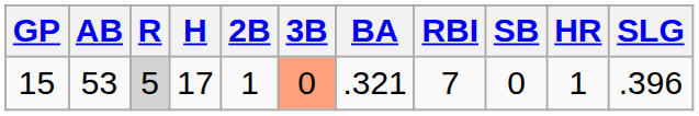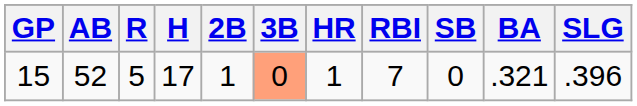 <table class="wikitable">
 <tr>
 <th><a href='#'>GP</a></th>
 <th><a href='#'>AB</a></th>
 <th><a href='#'>R</a></th>
 <th><a href='#'>H</a></th>
 <th><a href='#'>2B</a></th>
 <th><a href='#'>3B</a></th>
-<th><a href='#'>BA</a></th>
+<th><a href='#'>HR</a></th>
 <th><a href='#'>RBI</a></th>
 <th><a href='#'>SB</a></th>
-<th><a href='#'>HR</a></th>
+<th><a href='#'>BA</a></th>
 <th><a href='#'>SLG</a></th>
 </tr>
 <tr align=center>
 <td>15</td>
-<td>53</td>
-<td style="background: lightgrey;">5</td>
+<td>52</td>
+<td>5</td>
 <td>17</td>
 <td>1</td>
 <td style="background: lightsalmon;">0</td>
-<td>.321</td>
+<td>1</td>
 <td>7</td>
 <td>0</td>
-<td>1</td>
+<td>.321</td>
 <td>.396</td>
 </tr>
 </table>
